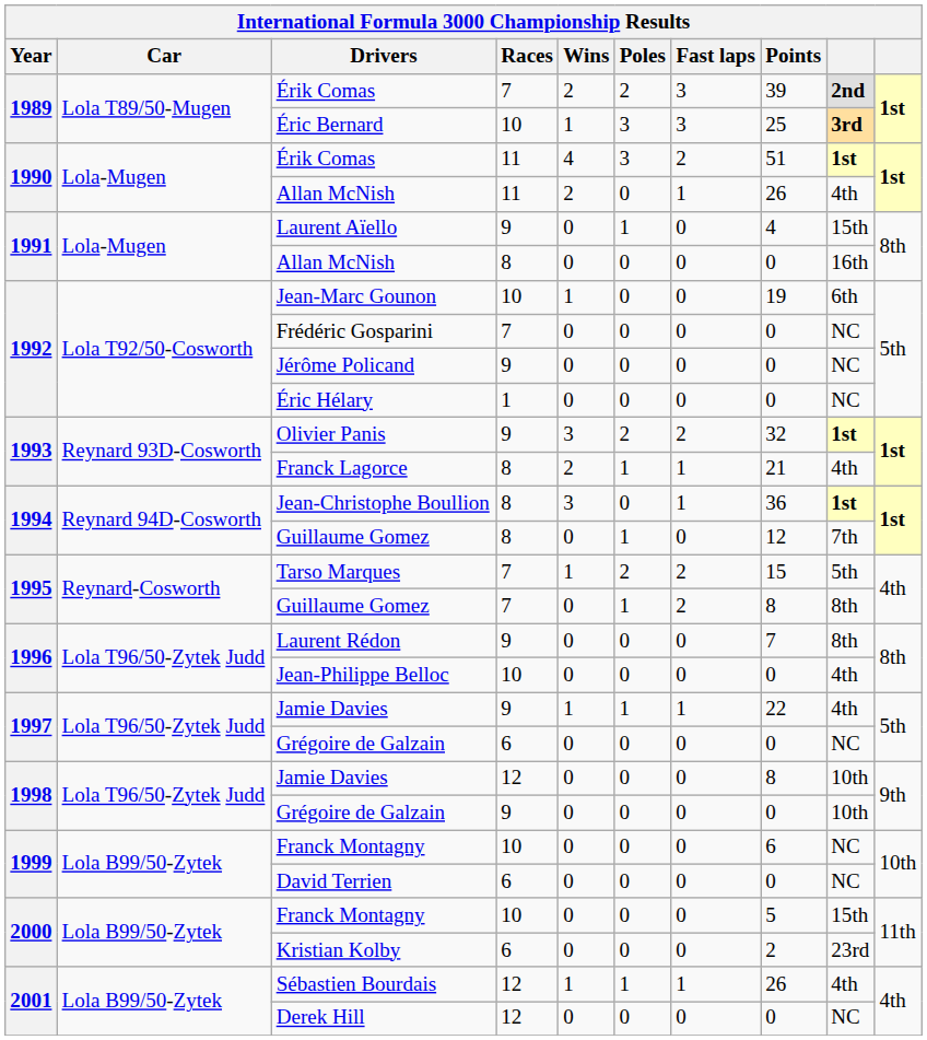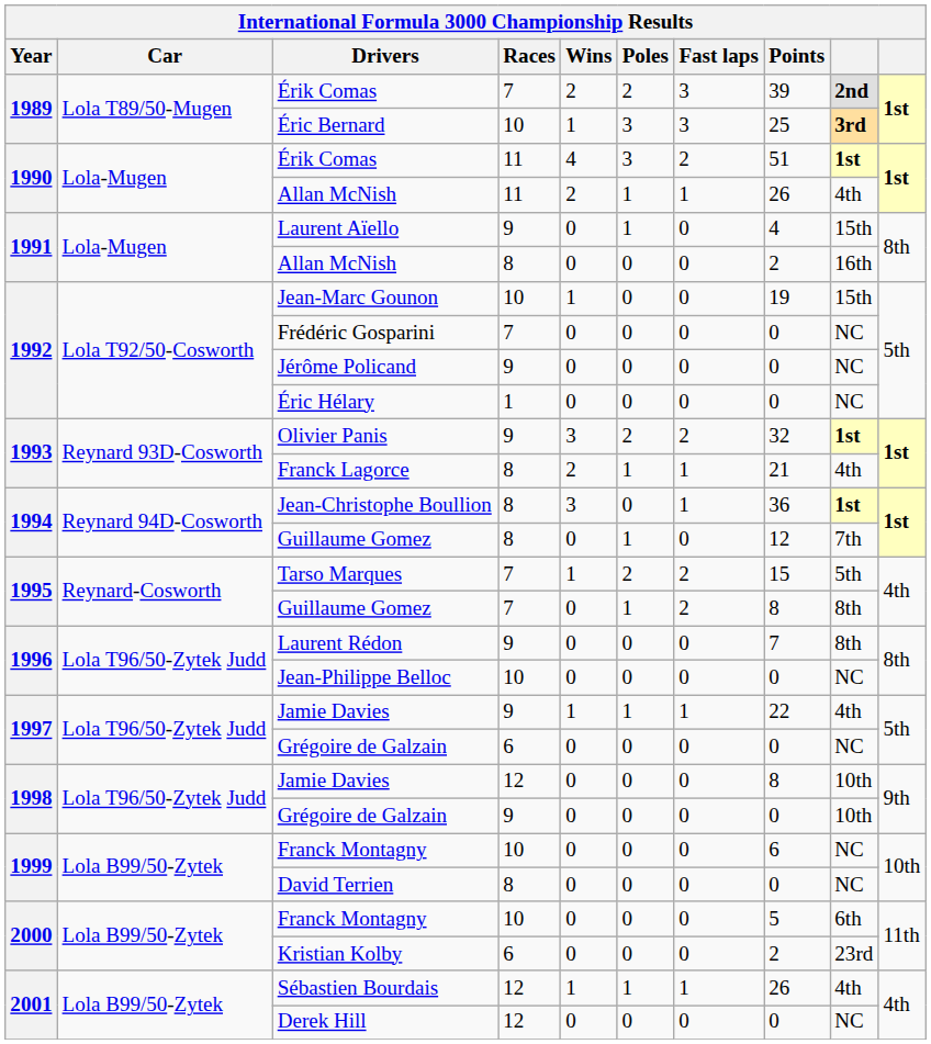 <table class="wikitable" style="font-size:85%; width:600px">
 <tr>
 <th colspan=10><a href='#'>International Formula 3000 Championship</a> Results</th>
 </tr>
 <tr>
 <th>Year</th>
 <th>Car</th>
 <th>Drivers</th>
 <th>Races</th>
 <th>Wins</th>
 <th>Poles</th>
 <th>Fast laps</th>
 <th>Points</th>
 <th></th>
 <th></th>
 </tr>
 <tr>
 <th rowspan=2><a href='#'>1989</a></th>
 <td rowspan=2><a href='#'>Lola T89/50</a>-<a href='#'>Mugen</a></td>
 <td> <a href='#'>Érik Comas</a></td>
 <td>7</td>
 <td>2</td>
 <td>2</td>
 <td>3</td>
 <td>39</td>
 <td style="background:#DFDFDF;"><strong>2nd</strong></td>
 <td rowspan=2 style="background:#FFFFBF;"><strong>1st</strong></td>
 </tr>
 <tr>
 <td> <a href='#'>Éric Bernard</a></td>
 <td>10</td>
 <td>1</td>
 <td>3</td>
 <td>3</td>
 <td>25</td>
 <td style="background:#FFDF9F;"><strong>3rd</strong></td>
 </tr>
 <tr>
 <th rowspan=2><strong><a href='#'>1990</a></strong></th>
 <td rowspan=2><a href='#'>Lola</a>-<a href='#'>Mugen</a></td>
 <td> <a href='#'>Érik Comas</a></td>
 <td>11</td>
 <td>4</td>
 <td>3</td>
 <td>2</td>
 <td>51</td>
 <td style="background:#FFFFBF;"><strong>1st</strong></td>
 <td rowspan=2 style="background:#FFFFBF;"><strong>1st</strong></td>
 </tr>
 <tr>
 <td> <a href='#'>Allan McNish</a></td>
 <td>11</td>
 <td>2</td>
-<td>0</td>
+<td>1</td>
 <td>1</td>
 <td>26</td>
 <td>4th</td>
 </tr>
 <tr>
 <th rowspan=2><a href='#'>1991</a></th>
 <td rowspan=2><a href='#'>Lola</a>-<a href='#'>Mugen</a></td>
 <td> <a href='#'>Laurent Aïello</a></td>
 <td>9</td>
 <td>0</td>
 <td>1</td>
 <td>0</td>
 <td>4</td>
 <td>15th</td>
 <td rowspan=2>8th</td>
 </tr>
 <tr>
 <td> <a href='#'>Allan McNish</a></td>
 <td>8</td>
 <td>0</td>
 <td>0</td>
 <td>0</td>
-<td>0</td>
+<td>2</td>
 <td>16th</td>
 </tr>
 <tr>
 <th rowspan=4><a href='#'>1992</a></th>
 <td rowspan=4><a href='#'>Lola T92/50</a>-<a href='#'>Cosworth</a></td>
 <td> <a href='#'>Jean-Marc Gounon</a></td>
 <td>10</td>
 <td>1</td>
 <td>0</td>
 <td>0</td>
 <td>19</td>
-<td>6th</td>
+<td>15th</td>
 <td rowspan=4>5th</td>
 </tr>
 <tr>
 <td> Frédéric Gosparini</td>
 <td>7</td>
 <td>0</td>
 <td>0</td>
 <td>0</td>
 <td>0</td>
 <td>NC</td>
 </tr>
 <tr>
 <td> <a href='#'>Jérôme Policand</a></td>
 <td>9</td>
 <td>0</td>
 <td>0</td>
 <td>0</td>
 <td>0</td>
 <td>NC</td>
 </tr>
 <tr>
 <td> <a href='#'>Éric Hélary</a></td>
 <td>1</td>
 <td>0</td>
 <td>0</td>
 <td>0</td>
 <td>0</td>
 <td>NC</td>
 </tr>
 <tr>
 <th rowspan=2><a href='#'>1993</a></th>
 <td rowspan=2><a href='#'>Reynard 93D</a>-<a href='#'>Cosworth</a></td>
 <td> <a href='#'>Olivier Panis</a></td>
 <td>9</td>
 <td>3</td>
 <td>2</td>
 <td>2</td>
 <td>32</td>
 <td style="background:#FFFFBF;"><strong>1st</strong></td>
 <td rowspan=2 style="background:#FFFFBF;"><strong>1st</strong></td>
 </tr>
 <tr>
 <td> <a href='#'>Franck Lagorce</a></td>
 <td>8</td>
 <td>2</td>
 <td>1</td>
 <td>1</td>
 <td>21</td>
 <td>4th</td>
 </tr>
 <tr>
 <th rowspan=2><a href='#'>1994</a></th>
 <td rowspan=2><a href='#'>Reynard 94D</a>-<a href='#'>Cosworth</a></td>
 <td> <a href='#'>Jean-Christophe Boullion</a></td>
 <td>8</td>
 <td>3</td>
 <td>0</td>
 <td>1</td>
 <td>36</td>
 <td style="background:#FFFFBF;"><strong>1st</strong></td>
 <td rowspan=2 style="background:#FFFFBF;"><strong>1st</strong></td>
 </tr>
 <tr>
 <td> <a href='#'>Guillaume Gomez</a></td>
 <td>8</td>
 <td>0</td>
 <td>1</td>
 <td>0</td>
 <td>12</td>
 <td>7th</td>
 </tr>
 <tr>
 <th rowspan=2><a href='#'>1995</a></th>
 <td rowspan=2><a href='#'>Reynard</a>-<a href='#'>Cosworth</a></td>
 <td> <a href='#'>Tarso Marques</a></td>
 <td>7</td>
 <td>1</td>
 <td>2</td>
 <td>2</td>
 <td>15</td>
 <td>5th</td>
 <td rowspan=2>4th</td>
 </tr>
 <tr>
 <td> <a href='#'>Guillaume Gomez</a></td>
 <td>7</td>
 <td>0</td>
 <td>1</td>
 <td>2</td>
 <td>8</td>
 <td>8th</td>
 </tr>
 <tr>
 <th rowspan=2><a href='#'>1996</a></th>
 <td rowspan=2><a href='#'>Lola T96/50</a>-<a href='#'>Zytek</a> <a href='#'>Judd</a></td>
 <td> <a href='#'>Laurent Rédon</a></td>
 <td>9</td>
 <td>0</td>
 <td>0</td>
 <td>0</td>
 <td>7</td>
 <td>8th</td>
 <td rowspan=2>8th</td>
 </tr>
 <tr>
 <td> <a href='#'>Jean-Philippe Belloc</a></td>
 <td>10</td>
 <td>0</td>
 <td>0</td>
 <td>0</td>
 <td>0</td>
-<td>4th</td>
+<td>NC</td>
 </tr>
 <tr>
 <th rowspan=2><a href='#'>1997</a></th>
 <td rowspan=2><a href='#'>Lola T96/50</a>-<a href='#'>Zytek</a> <a href='#'>Judd</a></td>
 <td> <a href='#'>Jamie Davies</a></td>
 <td>9</td>
 <td>1</td>
 <td>1</td>
 <td>1</td>
 <td>22</td>
 <td>4th</td>
 <td rowspan=2>5th</td>
 </tr>
 <tr>
 <td> <a href='#'>Grégoire de Galzain</a></td>
 <td>6</td>
 <td>0</td>
 <td>0</td>
 <td>0</td>
 <td>0</td>
 <td>NC</td>
 </tr>
 <tr>
 <th rowspan=2><a href='#'>1998</a></th>
 <td rowspan=2><a href='#'>Lola T96/50</a>-<a href='#'>Zytek</a> <a href='#'>Judd</a></td>
 <td> <a href='#'>Jamie Davies</a></td>
 <td>12</td>
 <td>0</td>
 <td>0</td>
 <td>0</td>
 <td>8</td>
 <td>10th</td>
 <td rowspan=2>9th</td>
 </tr>
 <tr>
 <td> <a href='#'>Grégoire de Galzain</a></td>
 <td>9</td>
 <td>0</td>
 <td>0</td>
 <td>0</td>
 <td>0</td>
 <td>10th</td>
 </tr>
 <tr>
 <th rowspan=2><a href='#'>1999</a></th>
 <td rowspan=2><a href='#'>Lola B99/50</a>-<a href='#'>Zytek</a></td>
 <td> <a href='#'>Franck Montagny</a></td>
 <td>10</td>
 <td>0</td>
 <td>0</td>
 <td>0</td>
 <td>6</td>
 <td>NC</td>
 <td rowspan=2>10th</td>
 </tr>
 <tr>
 <td> <a href='#'>David Terrien</a></td>
-<td>6</td>
+<td>8</td>
 <td>0</td>
 <td>0</td>
 <td>0</td>
 <td>0</td>
 <td>NC</td>
 </tr>
 <tr>
 <th rowspan=2><a href='#'>2000</a></th>
 <td rowspan=2><a href='#'>Lola B99/50</a>-<a href='#'>Zytek</a></td>
 <td> <a href='#'>Franck Montagny</a></td>
 <td>10</td>
 <td>0</td>
 <td>0</td>
 <td>0</td>
 <td>5</td>
-<td>15th</td>
+<td>6th</td>
 <td rowspan=2>11th</td>
 </tr>
 <tr>
 <td> <a href='#'>Kristian Kolby</a></td>
 <td>6</td>
 <td>0</td>
 <td>0</td>
 <td>0</td>
 <td>2</td>
 <td>23rd</td>
 </tr>
 <tr>
 <th rowspan=2><a href='#'>2001</a></th>
 <td rowspan=2><a href='#'>Lola B99/50</a>-<a href='#'>Zytek</a></td>
 <td> <a href='#'>Sébastien Bourdais</a></td>
 <td>12</td>
 <td>1</td>
 <td>1</td>
 <td>1</td>
 <td>26</td>
 <td>4th</td>
 <td rowspan=2>4th</td>
 </tr>
 <tr>
 <td> <a href='#'>Derek Hill</a></td>
 <td>12</td>
 <td>0</td>
 <td>0</td>
 <td>0</td>
 <td>0</td>
 <td>NC</td>
 </tr>
 </table>
